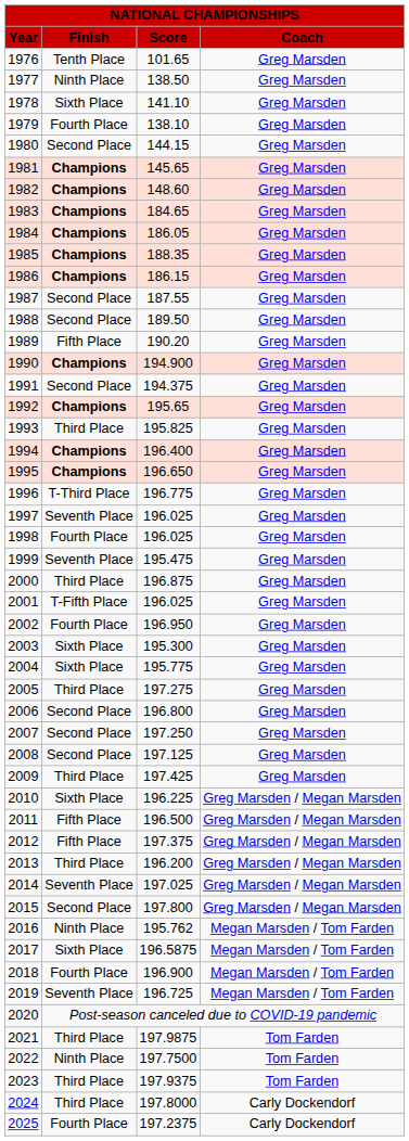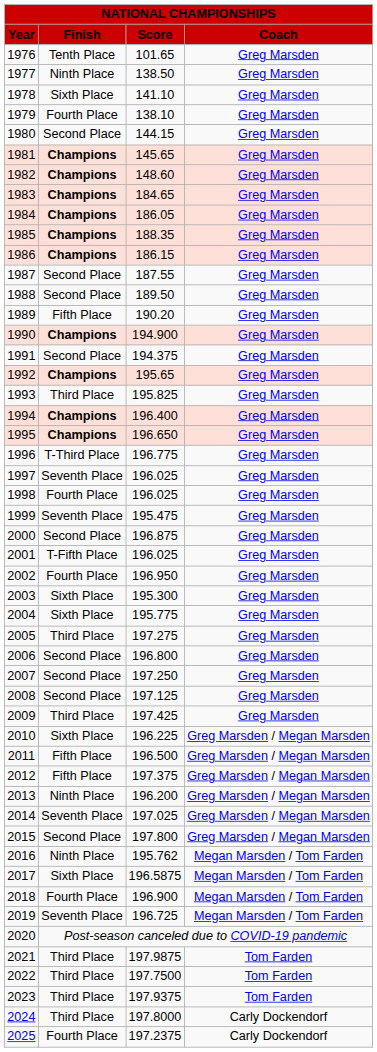 <table class="wikitable">
 <tr align="center" bgcolor=#CC0000>
 <td colspan=4><span><strong>NATIONAL CHAMPIONSHIPS</strong></span></td>
 </tr>
 <tr align="center" bgcolor=#CC0000>
 <td><span><strong>Year</strong></span></td>
 <td><span><strong>Finish</strong></span></td>
 <td><span><strong>Score</strong></span></td>
 <td><span><strong>Coach</strong></span></td>
 </tr>
 <tr align="center">
 <td>1976</td>
 <td>Tenth Place</td>
 <td>101.65</td>
 <td><a href='#'>Greg Marsden</a></td>
 </tr>
 <tr align="center">
 <td>1977</td>
 <td>Ninth Place</td>
 <td>138.50</td>
 <td><a href='#'>Greg Marsden</a></td>
 </tr>
 <tr align="center">
 <td>1978</td>
 <td>Sixth Place</td>
 <td>141.10</td>
 <td><a href='#'>Greg Marsden</a></td>
 </tr>
 <tr align="center">
 <td>1979</td>
 <td>Fourth Place</td>
 <td>138.10</td>
 <td><a href='#'>Greg Marsden</a></td>
 </tr>
 <tr align="center">
 <td>1980</td>
 <td>Second Place</td>
 <td>144.15</td>
 <td><a href='#'>Greg Marsden</a></td>
 </tr>
 <tr align="center" bgcolor="#ffe0d8">
 <td>1981</td>
 <td><span><strong>Champions</strong></span></td>
 <td>145.65</td>
 <td><a href='#'>Greg Marsden</a></td>
 </tr>
 <tr align="center" bgcolor="#ffe0d8">
 <td>1982</td>
 <td><span><strong>Champions</strong></span></td>
 <td>148.60</td>
 <td><a href='#'>Greg Marsden</a></td>
 </tr>
 <tr align="center" bgcolor="#ffe0d8">
 <td>1983</td>
 <td><span><strong>Champions</strong></span></td>
 <td>184.65</td>
 <td><a href='#'>Greg Marsden</a></td>
 </tr>
 <tr align="center" bgcolor="#ffe0d8">
 <td>1984</td>
 <td><span><strong>Champions</strong></span></td>
 <td>186.05</td>
 <td><a href='#'>Greg Marsden</a></td>
 </tr>
 <tr align="center" bgcolor="#ffe0d8">
 <td>1985</td>
 <td><span><strong>Champions</strong></span></td>
 <td>188.35</td>
 <td><a href='#'>Greg Marsden</a></td>
 </tr>
 <tr align="center" bgcolor="#ffe0d8">
 <td>1986</td>
 <td><span><strong>Champions</strong></span></td>
 <td>186.15</td>
 <td><a href='#'>Greg Marsden</a></td>
 </tr>
 <tr align="center">
 <td>1987</td>
 <td>Second Place</td>
 <td>187.55</td>
 <td><a href='#'>Greg Marsden</a></td>
 </tr>
 <tr align="center">
 <td>1988</td>
 <td>Second Place</td>
 <td>189.50</td>
 <td><a href='#'>Greg Marsden</a></td>
 </tr>
 <tr align="center">
 <td>1989</td>
 <td>Fifth Place</td>
 <td>190.20</td>
 <td><a href='#'>Greg Marsden</a></td>
 </tr>
 <tr align="center" bgcolor="#ffe0d8">
 <td>1990</td>
 <td><span><strong>Champions</strong></span></td>
 <td>194.900</td>
 <td><a href='#'>Greg Marsden</a></td>
 </tr>
 <tr align="center">
 <td>1991</td>
 <td>Second Place</td>
 <td>194.375</td>
 <td><a href='#'>Greg Marsden</a></td>
 </tr>
 <tr align="center" bgcolor="#ffe0d8">
 <td>1992</td>
 <td><span><strong>Champions</strong></span></td>
 <td>195.65</td>
 <td><a href='#'>Greg Marsden</a></td>
 </tr>
 <tr align="center">
 <td>1993</td>
 <td>Third Place</td>
 <td>195.825</td>
 <td><a href='#'>Greg Marsden</a></td>
 </tr>
 <tr align="center" bgcolor="#ffe0d8">
 <td>1994</td>
 <td><span><strong>Champions</strong></span></td>
 <td>196.400</td>
 <td><a href='#'>Greg Marsden</a></td>
 </tr>
 <tr align="center" bgcolor="#ffe0d8">
 <td>1995</td>
 <td><span><strong>Champions</strong></span></td>
 <td>196.650</td>
 <td><a href='#'>Greg Marsden</a></td>
 </tr>
 <tr align="center">
 <td>1996</td>
 <td>T-Third Place</td>
 <td>196.775</td>
 <td><a href='#'>Greg Marsden</a></td>
 </tr>
 <tr align="center">
 <td>1997</td>
 <td>Seventh Place</td>
 <td>196.025</td>
 <td><a href='#'>Greg Marsden</a></td>
 </tr>
 <tr align="center">
 <td>1998</td>
 <td>Fourth Place</td>
 <td>196.025</td>
 <td><a href='#'>Greg Marsden</a></td>
 </tr>
 <tr align="center">
 <td>1999</td>
 <td>Seventh Place</td>
 <td>195.475</td>
 <td><a href='#'>Greg Marsden</a></td>
 </tr>
 <tr align="center">
 <td>2000</td>
-<td>Third Place</td>
+<td>Second Place</td>
 <td>196.875</td>
 <td><a href='#'>Greg Marsden</a></td>
 </tr>
 <tr align="center">
 <td>2001</td>
 <td>T-Fifth Place</td>
 <td>196.025</td>
 <td><a href='#'>Greg Marsden</a></td>
 </tr>
 <tr align="center">
 <td>2002</td>
 <td>Fourth Place</td>
 <td>196.950</td>
 <td><a href='#'>Greg Marsden</a></td>
 </tr>
 <tr align="center">
 <td>2003</td>
 <td>Sixth Place</td>
 <td>195.300</td>
 <td><a href='#'>Greg Marsden</a></td>
 </tr>
 <tr align="center">
 <td>2004</td>
 <td>Sixth Place</td>
 <td>195.775</td>
 <td><a href='#'>Greg Marsden</a></td>
 </tr>
 <tr align="center">
 <td>2005</td>
 <td>Third Place</td>
 <td>197.275</td>
 <td><a href='#'>Greg Marsden</a></td>
 </tr>
 <tr align="center">
 <td>2006</td>
 <td>Second Place</td>
 <td>196.800</td>
 <td><a href='#'>Greg Marsden</a></td>
 </tr>
 <tr align="center">
 <td>2007</td>
 <td>Second Place</td>
 <td>197.250</td>
 <td><a href='#'>Greg Marsden</a></td>
 </tr>
 <tr align="center">
 <td>2008</td>
 <td>Second Place</td>
 <td>197.125</td>
 <td><a href='#'>Greg Marsden</a></td>
 </tr>
 <tr align="center">
 <td>2009</td>
 <td>Third Place</td>
 <td>197.425</td>
 <td><a href='#'>Greg Marsden</a></td>
 </tr>
 <tr align="center">
 <td>2010</td>
 <td>Sixth Place</td>
 <td>196.225</td>
 <td><a href='#'>Greg Marsden</a> / <a href='#'>Megan Marsden</a></td>
 </tr>
 <tr align="center">
 <td>2011</td>
 <td>Fifth Place</td>
 <td>196.500</td>
 <td><a href='#'>Greg Marsden</a> / <a href='#'>Megan Marsden</a></td>
 </tr>
 <tr align="center">
 <td>2012</td>
 <td>Fifth Place</td>
 <td>197.375</td>
 <td><a href='#'>Greg Marsden</a> / <a href='#'>Megan Marsden</a></td>
 </tr>
 <tr align="center">
 <td>2013</td>
-<td>Third Place</td>
+<td>Ninth Place</td>
 <td>196.200</td>
 <td><a href='#'>Greg Marsden</a> / <a href='#'>Megan Marsden</a></td>
 </tr>
 <tr align="center">
 <td>2014</td>
 <td>Seventh Place</td>
 <td>197.025</td>
 <td><a href='#'>Greg Marsden</a> / <a href='#'>Megan Marsden</a></td>
 </tr>
 <tr align="center">
 <td>2015</td>
 <td>Second Place</td>
 <td>197.800</td>
 <td><a href='#'>Greg Marsden</a> / <a href='#'>Megan Marsden</a></td>
 </tr>
 <tr align="center">
 <td>2016</td>
 <td>Ninth Place</td>
 <td>195.762</td>
 <td><a href='#'>Megan Marsden</a> / <a href='#'>Tom Farden</a></td>
 </tr>
 <tr align="center">
 <td>2017</td>
 <td>Sixth Place</td>
 <td>196.5875</td>
 <td><a href='#'>Megan Marsden</a> / <a href='#'>Tom Farden</a></td>
 </tr>
 <tr align="center">
 <td>2018</td>
 <td>Fourth Place</td>
 <td>196.900</td>
 <td><a href='#'>Megan Marsden</a> / <a href='#'>Tom Farden</a></td>
 </tr>
 <tr align="center">
 <td>2019</td>
 <td>Seventh Place</td>
 <td>196.725</td>
 <td><a href='#'>Megan Marsden</a> / <a href='#'>Tom Farden</a></td>
 </tr>
 <tr align="center">
 <td>2020</td>
 <td colspan="3"><em>Post-season canceled due to <a href='#'>COVID-19 pandemic</a></em></td>
 </tr>
 <tr align="center">
 <td>2021</td>
 <td>Third Place</td>
 <td>197.9875</td>
 <td><a href='#'>Tom Farden</a></td>
 </tr>
 <tr align="center">
 <td>2022</td>
-<td>Ninth Place</td>
+<td>Third Place</td>
 <td>197.7500</td>
 <td><a href='#'>Tom Farden</a></td>
 </tr>
 <tr align="center">
 <td>2023</td>
 <td>Third Place</td>
 <td>197.9375</td>
 <td><a href='#'>Tom Farden</a></td>
 </tr>
 <tr align="center">
 <td><a href='#'>2024</a></td>
 <td>Third Place</td>
 <td>197.8000</td>
 <td>Carly Dockendorf</td>
 </tr>
 <tr align="center">
 <td><a href='#'>2025</a></td>
 <td>Fourth Place</td>
 <td>197.2375</td>
 <td>Carly Dockendorf</td>
 </tr>
 </table>
